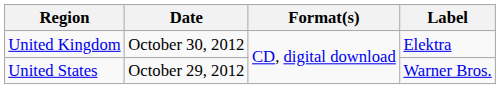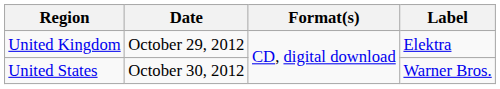 <table class="wikitable">
 <tr>
 <th scope="col">Region</th>
 <th scope="col">Date</th>
 <th scope="col">Format(s)</th>
 <th scope="col">Label</th>
 </tr>
 <tr>
 <td><a href='#'>United Kingdom</a></td>
-<td>October 30, 2012</td>
+<td>October 29, 2012</td>
 <td rowspan=2><a href='#'>CD</a>, <a href='#'>digital download</a></td>
 <td><a href='#'>Elektra</a></td>
 </tr>
 <tr>
 <td><a href='#'>United States</a></td>
-<td>October 29, 2012</td>
+<td>October 30, 2012</td>
 <td><a href='#'>Warner Bros.</a></td>
 </tr>
 </table>
